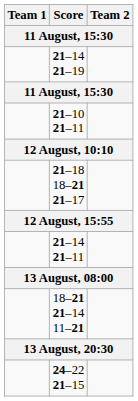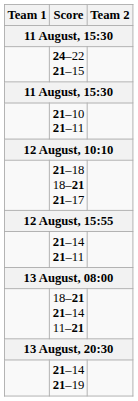 <table class="wikitable" style="text-align: center; font-size:90%">
 <tr>
 <th align="right">Team 1</th>
 <th>Score</th>
 <th align="left">Team 2</th>
 </tr>
 <tr>
 <th colspan=3>11 August, 15:30</th>
 </tr>
 <tr>
 <td align=right><strong></strong></td>
-<td align=center><strong>21</strong>–14<br><strong>21</strong>–19</td>
+<td align=center><strong>24</strong>–22<br><strong>21</strong>–15</td>
 <td align=left></td>
 </tr>
 <tr>
 <th colspan=3>11 August, 15:30</th>
 </tr>
 <tr>
 <td align=right><strong></strong></td>
 <td align=center><strong>21</strong>–10<br><strong>21</strong>–11</td>
 <td align=left></td>
 </tr>
 <tr>
 <th colspan=3>12 August, 10:10</th>
 </tr>
 <tr>
 <td align=right><strong></strong></td>
 <td align=center><strong>21</strong>–18<br>18–<strong>21</strong><br><strong>21</strong>–17</td>
 <td align=left></td>
 </tr>
 <tr>
 <th colspan=3>12 August, 15:55</th>
 </tr>
 <tr>
 <td align=right><strong></strong></td>
 <td align=center><strong>21</strong>–14<br><strong>21</strong>–11</td>
 <td align=left></td>
 </tr>
 <tr>
 <th colspan=3>13 August, 08:00</th>
 </tr>
 <tr>
 <td align=right></td>
 <td align=center>18–<strong>21</strong><br><strong>21</strong>–14<br>11–<strong>21</strong></td>
 <td align=left><strong></strong></td>
 </tr>
 <tr>
 <th colspan=3>13 August, 20:30</th>
 </tr>
 <tr>
 <td align=right><strong></strong></td>
-<td align=center><strong>24</strong>–22<br><strong>21</strong>–15</td>
+<td align=center><strong>21</strong>–14<br><strong>21</strong>–19</td>
 <td align=left></td>
 </tr>
 </table>
